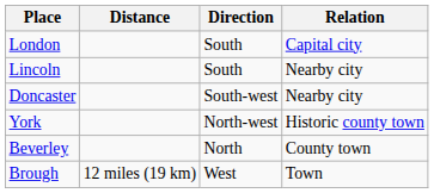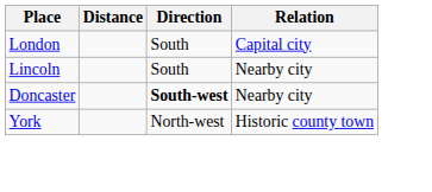 <table class="wikitable mw-collapsible">
 <tr>
 <th>Place</th>
 <th>Distance</th>
 <th>Direction</th>
 <th>Relation</th>
 </tr>
 <tr>
 <td><a href='#'>London</a></td>
 <td></td>
 <td>South</td>
 <td><a href='#'>Capital city</a></td>
 </tr>
 <tr>
 <td><a href='#'>Lincoln</a></td>
 <td></td>
 <td>South</td>
 <td>Nearby city</td>
 </tr>
 <tr>
 <td><a href='#'>Doncaster</a></td>
 <td></td>
-<td>South-west</td>
+<td><strong>South-west</strong></td>
 <td>Nearby city</td>
 </tr>
 <tr>
 <td><a href='#'>York</a></td>
 <td></td>
 <td>North-west</td>
 <td>Historic <a href='#'>county town</a></td>
 </tr>
-<tr>
-<td><a href='#'>Beverley</a></td>
-<td></td>
-<td>North</td>
-<td>County town</td>
-</tr>
-<tr>
-<td><a href='#'>Brough</a></td>
-<td>12 miles (19 km)</td>
-<td>West</td>
-<td>Town</td>
-</tr>
 </table>
